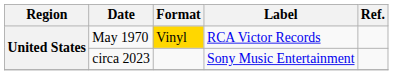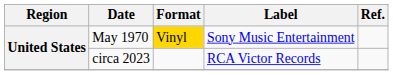 <table class="wikitable plainrowheaders">
 <tr>
 <th scope="col">Region</th>
 <th scope="col">Date</th>
 <th scope="col">Format</th>
 <th scope="col">Label</th>
 <th scope="col">Ref.</th>
 </tr>
 <tr>
 <th scope="row" rowspan="2">United States</th>
 <td>May 1970</td>
 <td style="background: gold;">Vinyl</td>
-<td><a href='#'>RCA Victor Records</a></td>
+<td><a href='#'>Sony Music Entertainment</a></td>
 <td></td>
 </tr>
 <tr>
 <td>circa 2023</td>
 <td></td>
-<td><a href='#'>Sony Music Entertainment</a></td>
+<td><a href='#'>RCA Victor Records</a></td>
 <td></td>
 </tr>
 <tr>
 </tr>
 </table>
